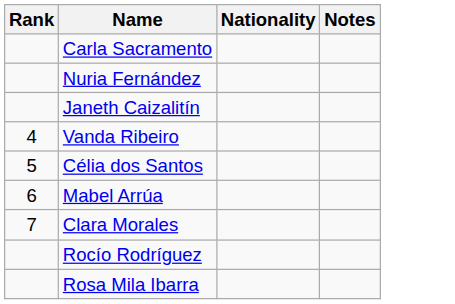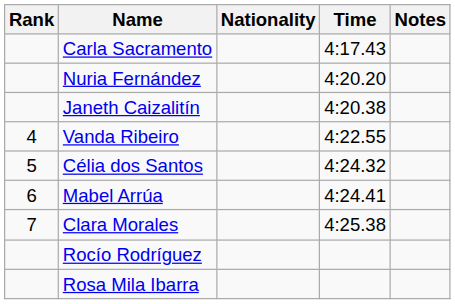 <table class="wikitable sortable" style="text-align:center;font-size:95%">
 <tr>
 <th>Rank</th>
 <th>Name</th>
 <th>Nationality</th>
+<th>Time</th>
 <th>Notes</th>
 </tr>
 <tr>
 <td></td>
 <td align=left><a href='#'>Carla Sacramento</a></td>
 <td align=left></td>
+<td>4:17.43</td>
 <td></td>
 </tr>
 <tr>
 <td></td>
 <td align=left><a href='#'>Nuria Fernández</a></td>
 <td align=left></td>
+<td>4:20.20</td>
 <td></td>
 </tr>
 <tr>
 <td></td>
 <td align=left><a href='#'>Janeth Caizalitín</a></td>
 <td align=left></td>
+<td>4:20.38</td>
 <td></td>
 </tr>
 <tr>
 <td>4</td>
 <td align=left><a href='#'>Vanda Ribeiro</a></td>
 <td align=left></td>
+<td>4:22.55</td>
 <td></td>
 </tr>
 <tr>
 <td>5</td>
 <td align=left><a href='#'>Célia dos Santos</a></td>
 <td align=left></td>
+<td>4:24.32</td>
 <td></td>
 </tr>
 <tr>
 <td>6</td>
 <td align=left><a href='#'>Mabel Arrúa</a></td>
 <td align=left></td>
+<td>4:24.41</td>
 <td></td>
 </tr>
 <tr>
 <td>7</td>
 <td align=left><a href='#'>Clara Morales</a></td>
 <td align=left></td>
+<td>4:25.38</td>
 <td></td>
 </tr>
 <tr>
 <td></td>
 <td align=left><a href='#'>Rocío Rodríguez</a></td>
 <td align=left></td>
 <td></td>
+<td></td>
 </tr>
 <tr>
 <td></td>
 <td align=left><a href='#'>Rosa Mila Ibarra</a></td>
 <td align=left></td>
 <td></td>
+<td></td>
 </tr>
 </table>
